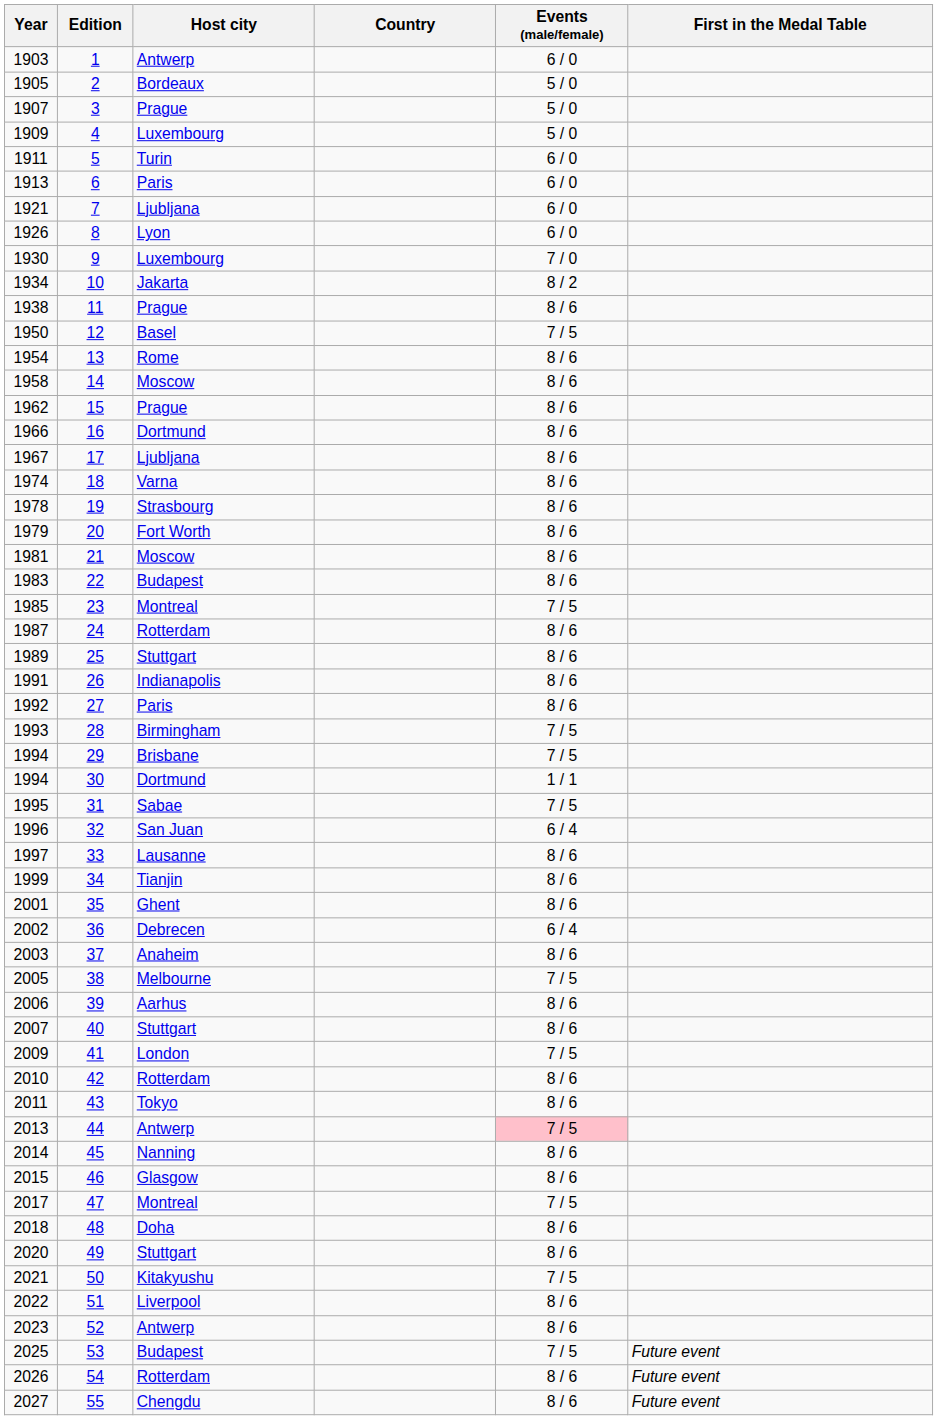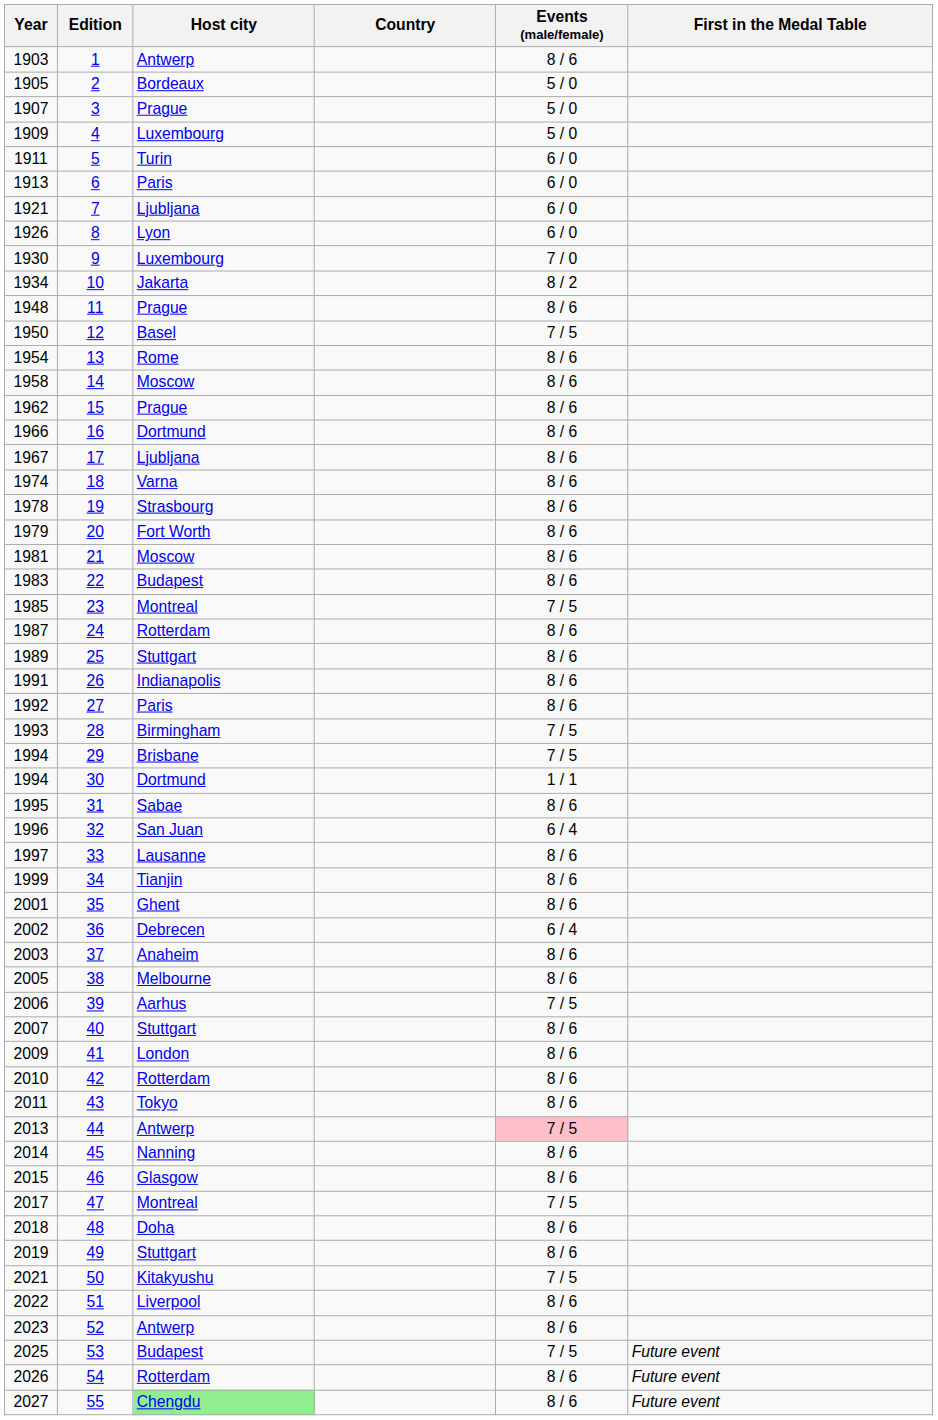 <table class="wikitable" style="border-collapse: collapse; width:75%;">
 <tr bgcolor="efefef">
 <th width=30>Year</th>
 <th width=30>Edition</th>
 <th width=140>Host city</th>
 <th width=140>Country</th>
 <th width=100>Events<small><br>(male/female)</small></th>
 <th width=240>First in the Medal Table</th>
 </tr>
 <tr>
 <td align=center>1903</td>
 <td align=center><a href='#'>1</a></td>
 <td><a href='#'>Antwerp</a></td>
 <td></td>
-<td align=center>6 / 0</td>
+<td align=center>8 / 6</td>
 <td></td>
 </tr>
 <tr>
 <td align=center>1905</td>
 <td align=center><a href='#'>2</a></td>
 <td><a href='#'>Bordeaux</a></td>
 <td></td>
 <td align=center>5 / 0</td>
 <td></td>
 </tr>
 <tr>
 <td align=center>1907</td>
 <td align=center><a href='#'>3</a></td>
 <td><a href='#'>Prague</a></td>
 <td></td>
 <td align=center>5 / 0</td>
 <td></td>
 </tr>
 <tr>
 <td align=center>1909</td>
 <td align=center><a href='#'>4</a></td>
 <td><a href='#'>Luxembourg</a></td>
 <td></td>
 <td align=center>5 / 0</td>
 <td></td>
 </tr>
 <tr>
 <td align=center>1911</td>
 <td align=center><a href='#'>5</a></td>
 <td><a href='#'>Turin</a></td>
 <td></td>
 <td align=center>6 / 0</td>
 <td></td>
 </tr>
 <tr>
 <td align=center>1913</td>
 <td align=center><a href='#'>6</a></td>
 <td><a href='#'>Paris</a></td>
 <td></td>
 <td align=center>6 / 0</td>
 <td></td>
 </tr>
 <tr>
 <td align=center>1921</td>
 <td align=center><a href='#'>7</a></td>
 <td><a href='#'>Ljubljana</a></td>
 <td></td>
 <td align=center>6 / 0</td>
 <td></td>
 </tr>
 <tr>
 <td align=center>1926</td>
 <td align=center><a href='#'>8</a></td>
 <td><a href='#'>Lyon</a></td>
 <td></td>
 <td align=center>6 / 0</td>
 <td></td>
 </tr>
 <tr>
 <td align=center>1930</td>
 <td align=center><a href='#'>9</a></td>
 <td><a href='#'>Luxembourg</a></td>
 <td></td>
 <td align=center>7 / 0</td>
 <td></td>
 </tr>
 <tr>
 <td align=center>1934</td>
 <td align=center><a href='#'>10</a></td>
 <td><a href='#'>Jakarta</a></td>
 <td></td>
 <td align=center>8 / 2</td>
 <td></td>
 </tr>
 <tr>
-<td align=center>1938</td>
+<td align=center>1948</td>
 <td align=center><a href='#'>11</a></td>
 <td><a href='#'>Prague</a></td>
 <td></td>
 <td align=center>8 / 6</td>
 <td></td>
 </tr>
 <tr>
 <td align=center>1950</td>
 <td align=center><a href='#'>12</a></td>
 <td><a href='#'>Basel</a></td>
 <td></td>
 <td align=center>7 / 5</td>
 <td></td>
 </tr>
 <tr>
 <td align=center>1954</td>
 <td align=center><a href='#'>13</a></td>
 <td><a href='#'>Rome</a></td>
 <td></td>
 <td align=center>8 / 6</td>
 <td></td>
 </tr>
 <tr>
 <td align=center>1958</td>
 <td align=center><a href='#'>14</a></td>
 <td><a href='#'>Moscow</a></td>
 <td></td>
 <td align=center>8 / 6</td>
 <td></td>
 </tr>
 <tr>
 <td align=center>1962</td>
 <td align=center><a href='#'>15</a></td>
 <td><a href='#'>Prague</a></td>
 <td></td>
 <td align=center>8 / 6</td>
 <td></td>
 </tr>
 <tr>
 <td align=center>1966</td>
 <td align=center><a href='#'>16</a></td>
 <td><a href='#'>Dortmund</a></td>
 <td></td>
 <td align=center>8 / 6</td>
 <td></td>
 </tr>
 <tr>
 <td align=center>1967</td>
 <td align=center><a href='#'>17</a></td>
 <td><a href='#'>Ljubljana</a></td>
 <td></td>
 <td align=center>8 / 6</td>
 <td></td>
 </tr>
 <tr>
 <td align=center>1974</td>
 <td align=center><a href='#'>18</a></td>
 <td><a href='#'>Varna</a></td>
 <td></td>
 <td align=center>8 / 6</td>
 <td></td>
 </tr>
 <tr>
 <td align=center>1978</td>
 <td align=center><a href='#'>19</a></td>
 <td><a href='#'>Strasbourg</a></td>
 <td></td>
 <td align=center>8 / 6</td>
 <td></td>
 </tr>
 <tr>
 <td align=center>1979</td>
 <td align=center><a href='#'>20</a></td>
 <td><a href='#'>Fort Worth</a></td>
 <td></td>
 <td align=center>8 / 6</td>
 <td></td>
 </tr>
 <tr>
 <td align=center>1981</td>
 <td align=center><a href='#'>21</a></td>
 <td><a href='#'>Moscow</a></td>
 <td></td>
 <td align=center>8 / 6</td>
 <td></td>
 </tr>
 <tr>
 <td align=center>1983</td>
 <td align=center><a href='#'>22</a></td>
 <td><a href='#'>Budapest</a></td>
 <td></td>
 <td align=center>8 / 6</td>
 <td></td>
 </tr>
 <tr>
 <td align=center>1985</td>
 <td align=center><a href='#'>23</a></td>
 <td><a href='#'>Montreal</a></td>
 <td></td>
 <td align=center>7 / 5</td>
 <td></td>
 </tr>
 <tr>
 <td align=center>1987</td>
 <td align=center><a href='#'>24</a></td>
 <td><a href='#'>Rotterdam</a></td>
 <td></td>
 <td align=center>8 / 6</td>
 <td></td>
 </tr>
 <tr>
 <td align=center>1989</td>
 <td align=center><a href='#'>25</a></td>
 <td><a href='#'>Stuttgart</a></td>
 <td></td>
 <td align=center>8 / 6</td>
 <td></td>
 </tr>
 <tr>
 <td align=center>1991</td>
 <td align=center><a href='#'>26</a></td>
 <td><a href='#'>Indianapolis</a></td>
 <td></td>
 <td align=center>8 / 6</td>
 <td></td>
 </tr>
 <tr>
 <td align=center>1992</td>
 <td align=center><a href='#'>27</a></td>
 <td><a href='#'>Paris</a></td>
 <td></td>
 <td align=center>8 / 6</td>
 <td></td>
 </tr>
 <tr>
 <td align=center>1993</td>
 <td align=center><a href='#'>28</a></td>
 <td><a href='#'>Birmingham</a></td>
 <td></td>
 <td align=center>7 / 5</td>
 <td></td>
 </tr>
 <tr>
 <td align=center>1994</td>
 <td align=center><a href='#'>29</a></td>
 <td><a href='#'>Brisbane</a></td>
 <td></td>
 <td align=center>7 / 5</td>
 <td></td>
 </tr>
 <tr>
 <td align=center>1994</td>
 <td align=center><a href='#'>30</a></td>
 <td><a href='#'>Dortmund</a></td>
 <td></td>
 <td align=center>1 / 1</td>
 <td><br></td>
 </tr>
 <tr>
 <td align=center>1995</td>
 <td align=center><a href='#'>31</a></td>
 <td><a href='#'>Sabae</a></td>
 <td></td>
-<td align=center>7 / 5</td>
+<td align=center>8 / 6</td>
 <td></td>
 </tr>
 <tr>
 <td align=center>1996</td>
 <td align=center><a href='#'>32</a></td>
 <td><a href='#'>San Juan</a></td>
 <td></td>
 <td align=center>6 / 4</td>
 <td></td>
 </tr>
 <tr>
 <td align=center>1997</td>
 <td align=center><a href='#'>33</a></td>
 <td><a href='#'>Lausanne</a></td>
 <td></td>
 <td align=center>8 / 6</td>
 <td></td>
 </tr>
 <tr>
 <td align=center>1999</td>
 <td align=center><a href='#'>34</a></td>
 <td><a href='#'>Tianjin</a></td>
 <td></td>
 <td align=center>8 / 6</td>
 <td></td>
 </tr>
 <tr>
 <td align=center>2001</td>
 <td align=center><a href='#'>35</a></td>
 <td><a href='#'>Ghent</a></td>
 <td></td>
 <td align=center>8 / 6</td>
 <td></td>
 </tr>
 <tr>
 <td align=center>2002</td>
 <td align=center><a href='#'>36</a></td>
 <td><a href='#'>Debrecen</a></td>
 <td></td>
 <td align=center>6 / 4</td>
 <td></td>
 </tr>
 <tr>
 <td align=center>2003</td>
 <td align=center><a href='#'>37</a></td>
 <td><a href='#'>Anaheim</a></td>
 <td></td>
 <td align=center>8 / 6</td>
 <td></td>
 </tr>
 <tr>
 <td align=center>2005</td>
 <td align=center><a href='#'>38</a></td>
 <td><a href='#'>Melbourne</a></td>
 <td></td>
-<td align=center>7 / 5</td>
+<td align=center>8 / 6</td>
 <td></td>
 </tr>
 <tr>
 <td align=center>2006</td>
 <td align=center><a href='#'>39</a></td>
 <td><a href='#'>Aarhus</a></td>
 <td></td>
-<td align=center>8 / 6</td>
+<td align=center>7 / 5</td>
 <td></td>
 </tr>
 <tr>
 <td align=center>2007</td>
 <td align=center><a href='#'>40</a></td>
 <td><a href='#'>Stuttgart</a></td>
 <td></td>
 <td align=center>8 / 6</td>
 <td></td>
 </tr>
 <tr>
 <td align=center>2009</td>
 <td align=center><a href='#'>41</a></td>
 <td><a href='#'>London</a></td>
 <td></td>
-<td align=center>7 / 5</td>
+<td align=center>8 / 6</td>
 <td></td>
 </tr>
 <tr>
 <td align=center>2010</td>
 <td align=center><a href='#'>42</a></td>
 <td><a href='#'>Rotterdam</a></td>
 <td></td>
 <td align=center>8 / 6</td>
 <td></td>
 </tr>
 <tr>
 <td align=center>2011</td>
 <td align=center><a href='#'>43</a></td>
 <td><a href='#'>Tokyo</a></td>
 <td></td>
 <td align=center>8 / 6</td>
 <td></td>
 </tr>
 <tr>
 <td align=center>2013</td>
 <td align=center><a href='#'>44</a></td>
 <td><a href='#'>Antwerp</a></td>
 <td></td>
 <td align=center style="background: pink;">7 / 5</td>
 <td></td>
 </tr>
 <tr>
 <td align=center>2014</td>
 <td align=center><a href='#'>45</a></td>
 <td><a href='#'>Nanning</a></td>
 <td></td>
 <td align=center>8 / 6</td>
 <td></td>
 </tr>
 <tr>
 <td align=center>2015</td>
 <td align=center><a href='#'>46</a></td>
 <td><a href='#'>Glasgow</a></td>
 <td></td>
 <td align=center>8 / 6</td>
 <td></td>
 </tr>
 <tr>
 <td align=center>2017</td>
 <td align=center><a href='#'>47</a></td>
 <td><a href='#'>Montreal</a></td>
 <td></td>
 <td align=center>7 / 5</td>
 <td></td>
 </tr>
 <tr>
 <td align=center>2018</td>
 <td align=center><a href='#'>48</a></td>
 <td><a href='#'>Doha</a></td>
 <td></td>
 <td align=center>8 / 6</td>
 <td></td>
 </tr>
 <tr>
-<td align=center>2020</td>
+<td align=center>2019</td>
 <td align=center><a href='#'>49</a></td>
 <td><a href='#'>Stuttgart</a></td>
 <td></td>
 <td align=center>8 / 6</td>
 <td></td>
 </tr>
 <tr>
 <td align=center>2021</td>
 <td align=center><a href='#'>50</a></td>
 <td><a href='#'>Kitakyushu</a></td>
 <td></td>
 <td align=center>7 / 5</td>
 <td></td>
 </tr>
 <tr>
 <td align=center>2022</td>
 <td align=center><a href='#'>51</a></td>
 <td><a href='#'>Liverpool</a></td>
 <td></td>
 <td align=center>8 / 6</td>
 <td></td>
 </tr>
 <tr>
 <td align=center>2023</td>
 <td align=center><a href='#'>52</a></td>
 <td><a href='#'>Antwerp</a></td>
 <td></td>
 <td align=center>8 / 6</td>
 <td></td>
 </tr>
 <tr>
 <td align=center>2025</td>
 <td align=center><a href='#'>53</a></td>
 <td><a href='#'>Budapest</a></td>
 <td></td>
 <td align=center>7 / 5</td>
 <td><em>Future event</em></td>
 </tr>
 <tr>
 <td align=center>2026</td>
 <td align=center><a href='#'>54</a></td>
 <td><a href='#'>Rotterdam</a></td>
 <td></td>
 <td align=center>8 / 6</td>
 <td><em>Future event</em></td>
 </tr>
 <tr>
 <td align=center>2027</td>
 <td align=center><a href='#'>55</a></td>
-<td><a href='#'>Chengdu</a></td>
+<td style="background: lightgreen;"><a href='#'>Chengdu</a></td>
 <td></td>
 <td align=center>8 / 6</td>
 <td><em>Future event</em></td>
 </tr>
 </table>
